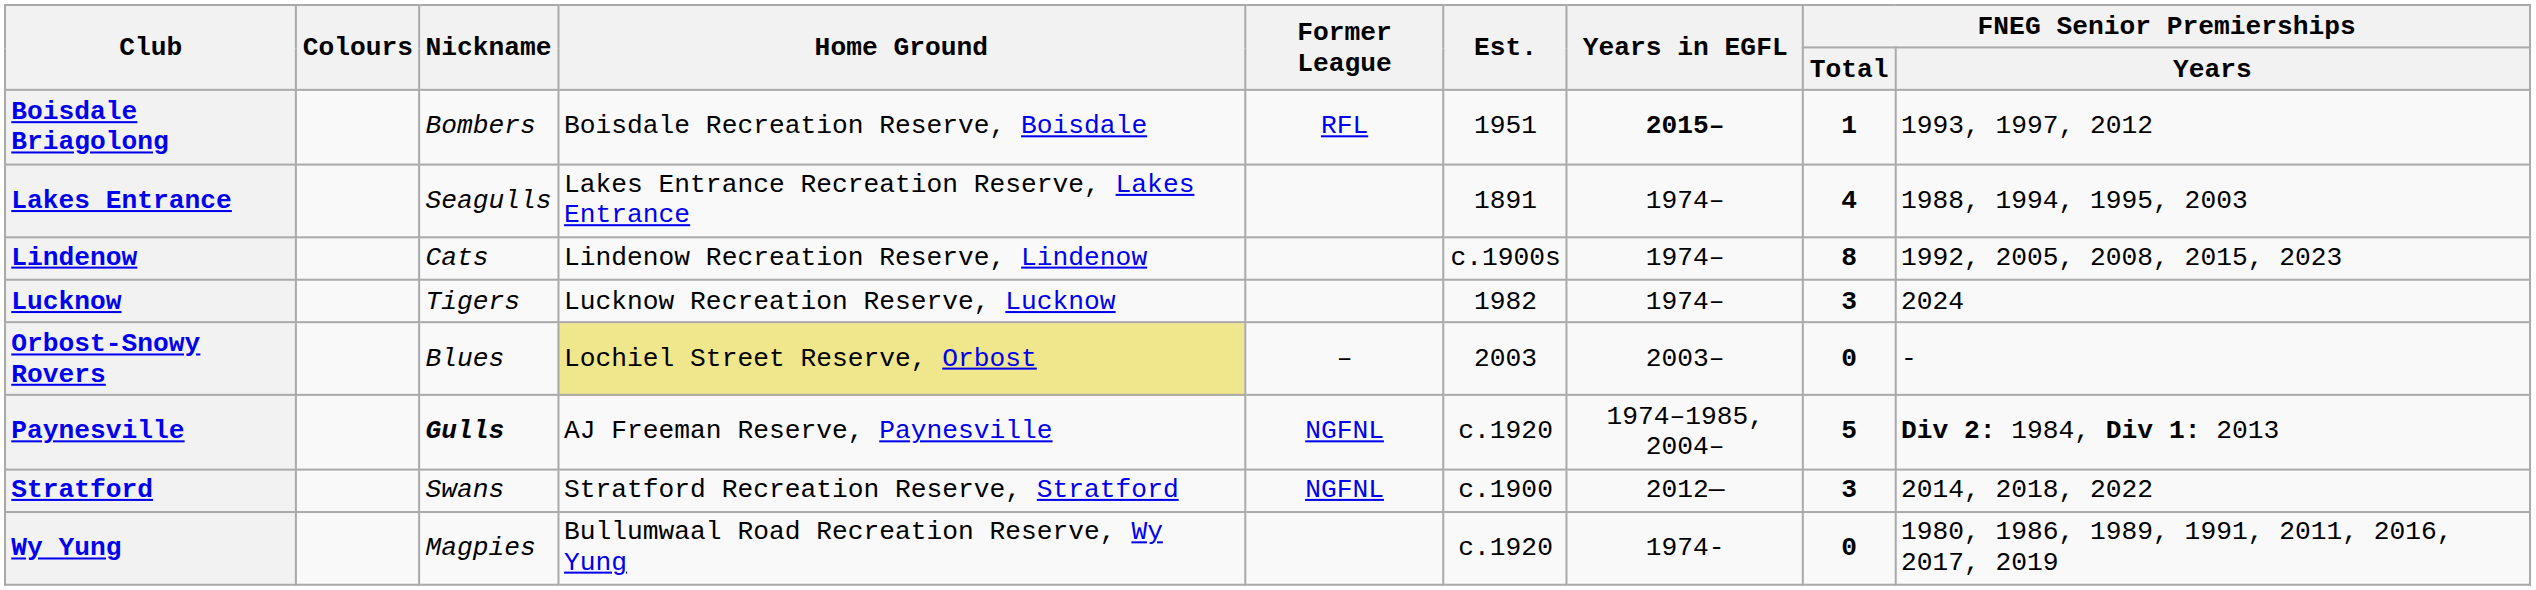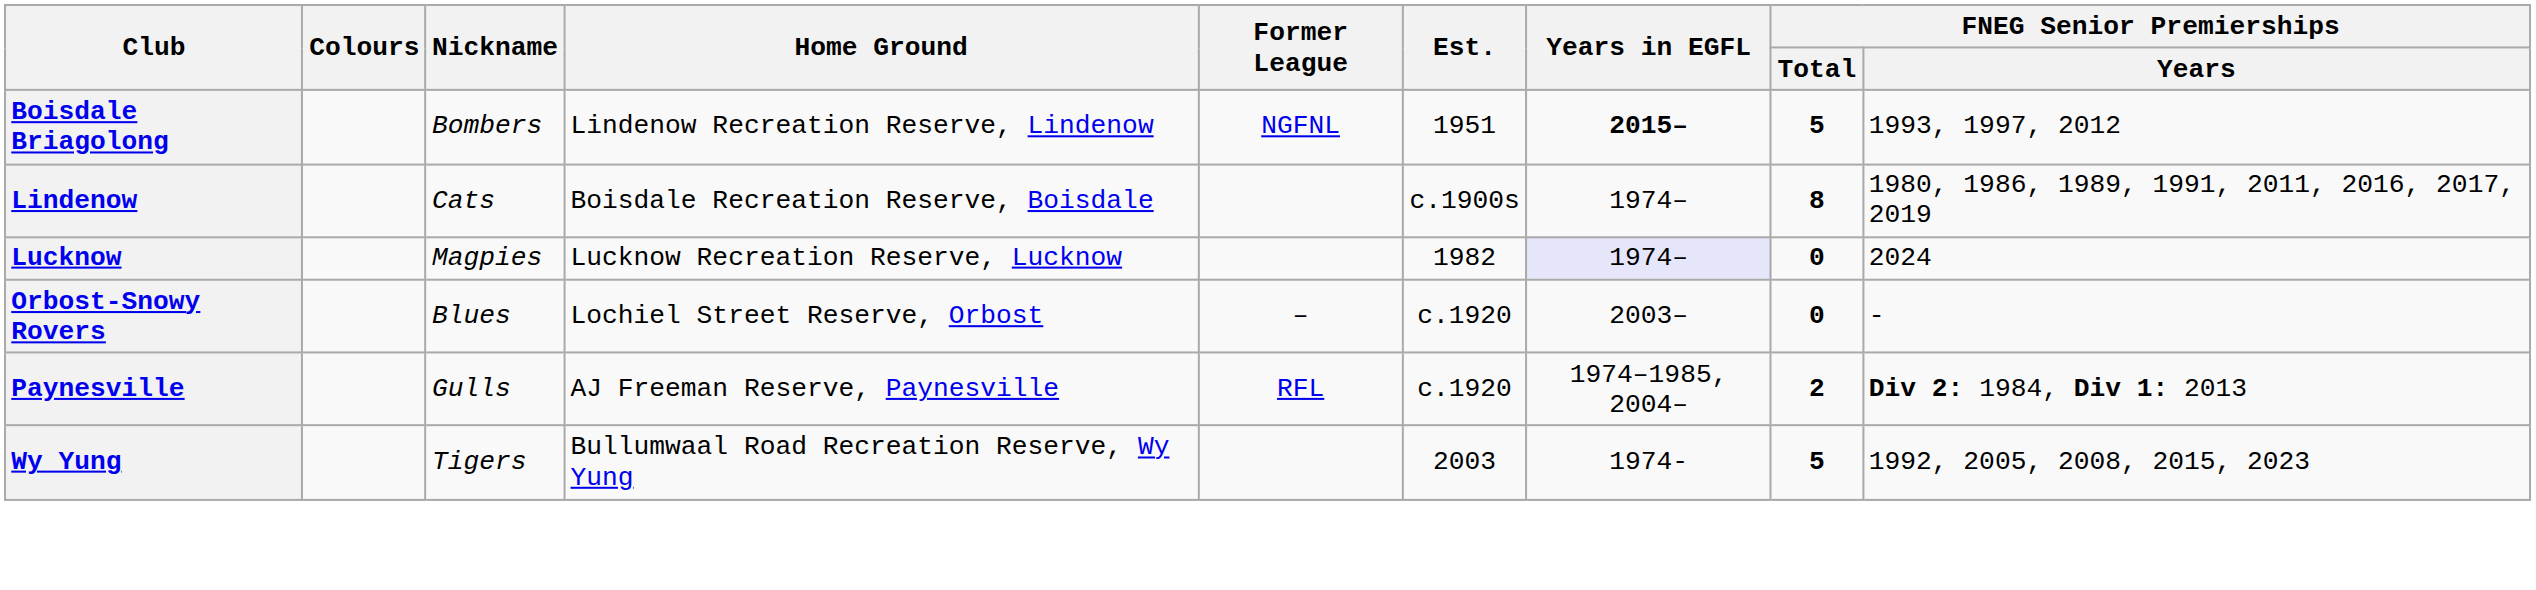 <table class="wikitable sortable">
 <tr>
 <th rowspan="2">Club</th>
 <th rowspan="2">Colours</th>
 <th rowspan="2">Nickname</th>
 <th rowspan="2">Home Ground</th>
 <th rowspan="2">Former League</th>
 <th rowspan="2">Est.</th>
 <th rowspan="2">Years in EGFL</th>
 <th colspan="2">FNEG Senior Premierships</th>
 </tr>
 <tr>
 <th>Total</th>
 <th>Years</th>
 </tr>
 <tr>
 <th style="text-align:left"><a href='#'>Boisdale</a> <a href='#'>Briagolong</a></th>
 <td></td>
 <td><em>Bombers</em></td>
-<td>Boisdale Recreation Reserve, <a href='#'>Boisdale</a></td>
-<td align="center"><a href='#'>RFL</a></td>
+<td>Lindenow Recreation Reserve, <a href='#'>Lindenow</a></td>
+<td align="center"><a href='#'>NGFNL</a></td>
 <td align="center">1951</td>
 <td align="center"><strong>2015–</strong></td>
-<td align="center"><strong>1</strong></td>
+<td align="center"><strong>5</strong></td>
 <td>1993, 1997, 2012</td>
-</tr>
-<tr>
-<th style="text-align:left"><a href='#'>Lakes Entrance</a></th>
-<td></td>
-<td><em>Seagulls</em></td>
-<td>Lakes Entrance Recreation Reserve, <a href='#'>Lakes Entrance</a></td>
-<td align="center"></td>
-<td align="center">1891</td>
-<td align="center">1974–</td>
-<td align="center"><strong>4</strong></td>
-<td>1988, 1994, 1995, 2003</td>
 </tr>
 <tr>
 <th style="text-align:left"><a href='#'>Lindenow</a></th>
 <td></td>
 <td><em>Cats</em></td>
-<td>Lindenow Recreation Reserve, <a href='#'>Lindenow</a></td>
+<td>Boisdale Recreation Reserve, <a href='#'>Boisdale</a></td>
 <td align="center"></td>
 <td align="center">c.1900s</td>
 <td align="center">1974–</td>
 <td align="center"><strong>8</strong></td>
-<td>1992, 2005, 2008, 2015, 2023</td>
+<td>1980, 1986, 1989, 1991, 2011, 2016, 2017, 2019</td>
 </tr>
 <tr>
 <th style="text-align:left"><a href='#'>Lucknow</a></th>
 <td></td>
-<td><em>Tigers</em></td>
+<td><em>Magpies</em></td>
 <td>Lucknow Recreation Reserve, <a href='#'>Lucknow</a></td>
 <td align="center"></td>
 <td align="center">1982</td>
-<td align="center">1974–</td>
-<td align="center"><strong>3</strong></td>
+<td align="center" style="background: lavender;">1974–</td>
+<td align="center"><strong>0</strong></td>
 <td>2024</td>
 </tr>
 <tr>
 <th style="text-align:left"><a href='#'>Orbost-Snowy Rovers</a></th>
 <td></td>
 <td><em>Blues</em></td>
-<td style="background: khaki;">Lochiel Street Reserve, <a href='#'>Orbost</a></td>
+<td>Lochiel Street Reserve, <a href='#'>Orbost</a></td>
 <td align="center">–</td>
-<td align="center">2003</td>
+<td align="center">c.1920</td>
 <td align="center">2003–</td>
 <td align="center"><strong>0</strong></td>
 <td>-</td>
 </tr>
 <tr>
 <th style="text-align:left"><a href='#'>Paynesville</a></th>
 <td></td>
-<td><strong><em>Gulls</em></strong></td>
+<td><em>Gulls</em></td>
 <td>AJ Freeman Reserve, <a href='#'>Paynesville</a></td>
-<td align="center"><a href='#'>NGFNL</a></td>
+<td align="center"><a href='#'>RFL</a></td>
 <td align="center">c.1920</td>
 <td align="center">1974–1985, 2004–</td>
-<td align="center"><strong>5</strong></td>
+<td align="center"><strong>2</strong></td>
 <td><strong>Div 2:</strong> 1984, <strong>Div 1:</strong> 2013</td>
-</tr>
-<tr>
-<th style="text-align:left"><a href='#'>Stratford</a></th>
-<td></td>
-<td><em>Swans</em></td>
-<td>Stratford Recreation Reserve, <a href='#'>Stratford</a></td>
-<td align="center"><a href='#'>NGFNL</a></td>
-<td align="center">c.1900</td>
-<td align="center">2012—</td>
-<td align="center"><strong>3</strong></td>
-<td>2014, 2018, 2022</td>
 </tr>
 <tr>
 <th style="text-align:left"><a href='#'>Wy Yung</a></th>
 <td></td>
-<td><em>Magpies</em></td>
+<td><em>Tigers</em></td>
 <td>Bullumwaal Road Recreation Reserve, <a href='#'>Wy Yung</a></td>
 <td align="center"></td>
-<td align="center">c.1920</td>
+<td align="center">2003</td>
 <td align="center">1974-</td>
-<td align="center"><strong>0</strong></td>
-<td>1980, 1986, 1989, 1991, 2011, 2016, 2017, 2019</td>
+<td align="center"><strong>5</strong></td>
+<td>1992, 2005, 2008, 2015, 2023</td>
 </tr>
 </table>
